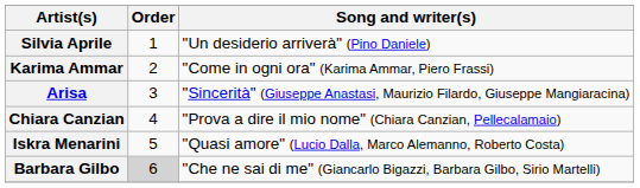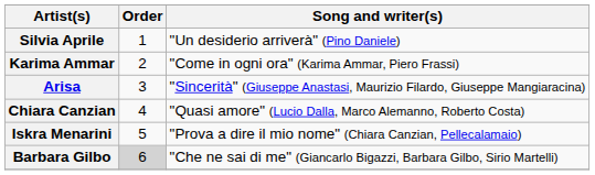 <table class="sortable wikitable plainrowheaders">
 <tr>
 </tr>
 <tr>
 <th>Artist(s)</th>
 <th>Order</th>
 <th>Song and writer(s)</th>
 </tr>
 <tr>
 <th scope="row">Silvia Aprile</th>
 <td style="text-align:center;">1</td>
 <td>"Un desiderio arriverà" <small>(<a href='#'>Pino Daniele</a>)</small></td>
 </tr>
 <tr>
 <th scope="row">Karima Ammar</th>
 <td style="text-align:center;">2</td>
 <td>"Come in ogni ora" <small>(Karima Ammar, Piero Frassi)</small></td>
 </tr>
 <tr>
 <th scope="row"><a href='#'>Arisa</a></th>
 <td style="text-align:center;">3</td>
 <td>"<a href='#'>Sincerità</a>" <small>(<a href='#'>Giuseppe Anastasi</a>, Maurizio Filardo, Giuseppe Mangiaracina)</small></td>
 </tr>
 <tr>
 <th scope="row">Chiara Canzian</th>
 <td style="text-align:center;">4</td>
-<td>"Prova a dire il mio nome" <small>(Chiara Canzian, <a href='#'>Pellecalamaio</a>)</small></td>
+<td>"Quasi amore" <small>(<a href='#'>Lucio Dalla</a>, Marco Alemanno, Roberto Costa)</small></td>
 </tr>
 <tr>
 <th scope="row">Iskra Menarini</th>
 <td style="text-align:center;">5</td>
-<td>"Quasi amore" <small>(<a href='#'>Lucio Dalla</a>, Marco Alemanno, Roberto Costa)</small></td>
+<td>"Prova a dire il mio nome" <small>(Chiara Canzian, <a href='#'>Pellecalamaio</a>)</small></td>
 </tr>
 <tr>
 <th scope="row">Barbara Gilbo</th>
 <td style="background: lightgrey; text-align:center;">6</td>
 <td>"Che ne sai di me" <small>(Giancarlo Bigazzi, Barbara Gilbo, Sirio Martelli)</small></td>
 </tr>
 <tr>
 </tr>
 </table>
